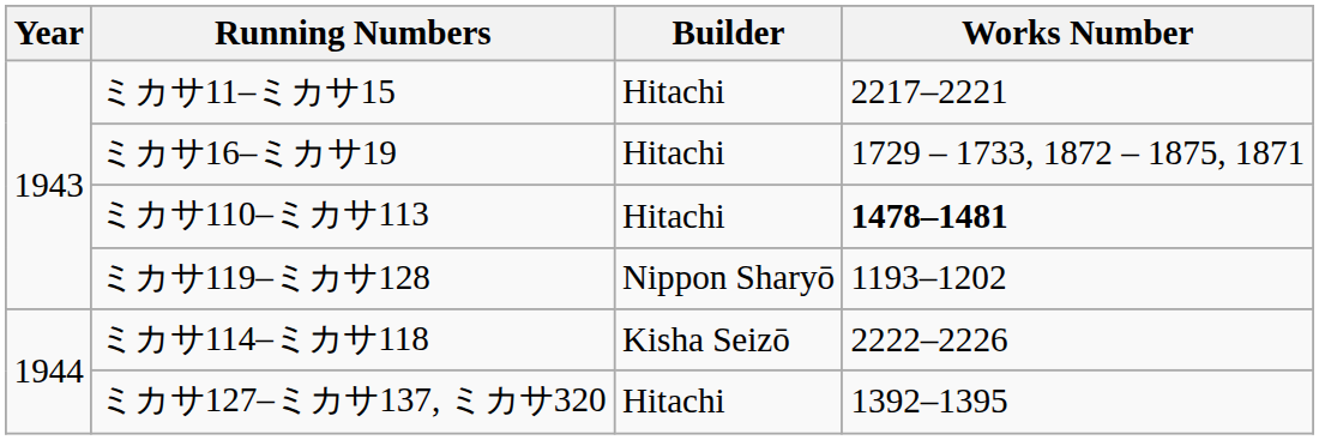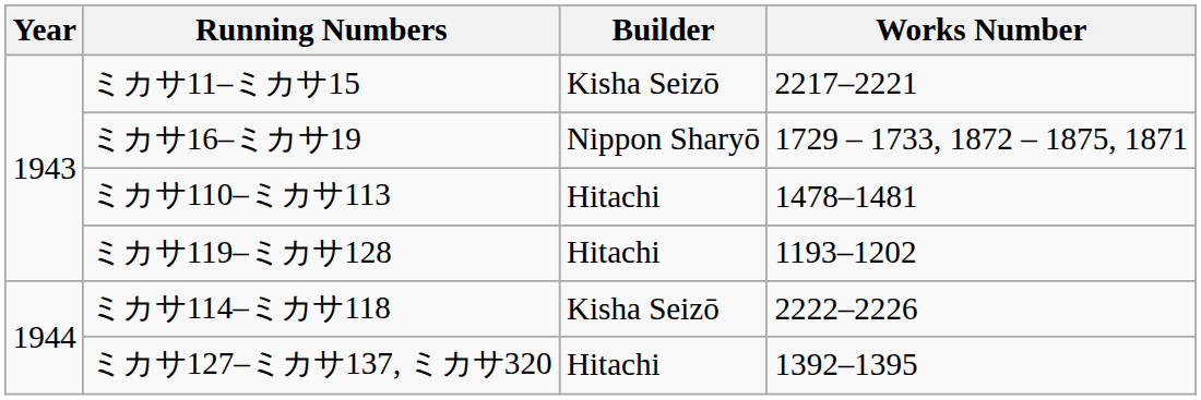 <table class="wikitable">
 <tr>
 <th>Year</th>
 <th>Running Numbers</th>
 <th>Builder</th>
 <th>Works Number</th>
 </tr>
 <tr>
 <td rowspan="4">1943</td>
 <td>ミカサ11–ミカサ15</td>
-<td>Hitachi</td>
+<td>Kisha Seizō</td>
 <td>2217–2221</td>
 </tr>
 <tr>
 <td>ミカサ16–ミカサ19</td>
-<td>Hitachi</td>
+<td>Nippon Sharyō</td>
 <td>1729 – 1733, 1872 – 1875, 1871</td>
 </tr>
 <tr>
 <td>ミカサ110–ミカサ113</td>
 <td>Hitachi</td>
-<td><strong>1478–1481</strong></td>
+<td>1478–1481</td>
 </tr>
 <tr>
 <td>ミカサ119–ミカサ128</td>
-<td>Nippon Sharyō</td>
+<td>Hitachi</td>
 <td>1193–1202</td>
 </tr>
 <tr>
 <td rowspan="4">1944</td>
 <td>ミカサ114–ミカサ118</td>
 <td>Kisha Seizō</td>
 <td>2222–2226</td>
 </tr>
 <tr>
 <td>ミカサ127–ミカサ137, ミカサ320</td>
 <td>Hitachi</td>
 <td>1392–1395</td>
 </tr>
 </table>
